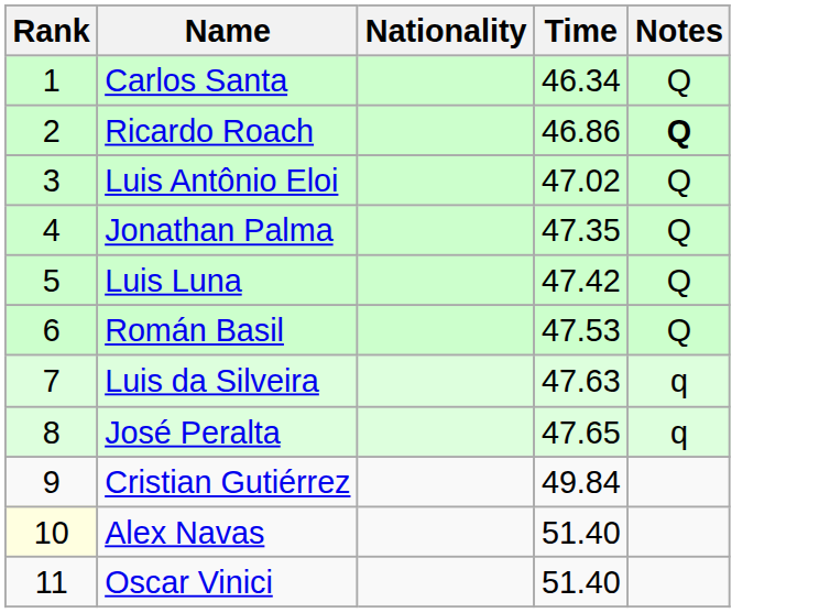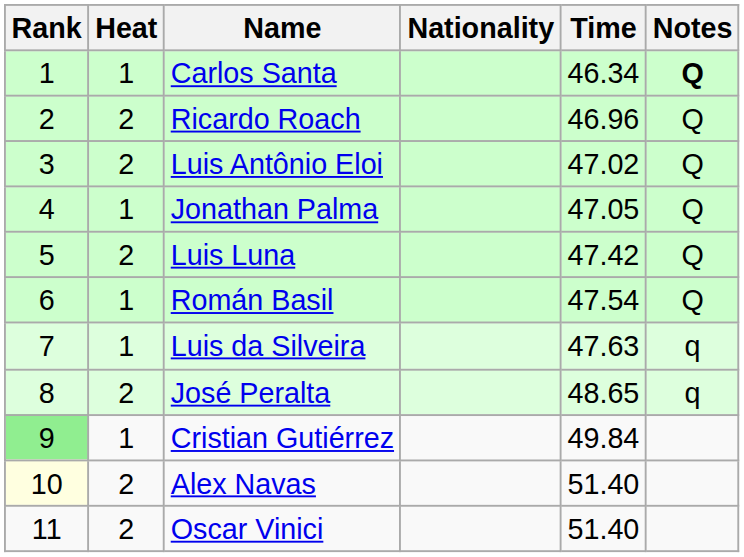 <table class="wikitable sortable" style="text-align:center;font-size:95%">
 <tr>
 <th>Rank</th>
+<th>Heat</th>
 <th>Name</th>
 <th>Nationality</th>
 <th>Time</th>
 <th>Notes</th>
 </tr>
 <tr bgcolor=ccffcc>
 <td>1</td>
+<td>1</td>
 <td align=left><a href='#'>Carlos Santa</a></td>
 <td align=left></td>
 <td>46.34</td>
+<td><strong>Q</strong></td>
+</tr>
+<tr bgcolor=ccffcc>
+<td>2</td>
+<td>2</td>
+<td align=left><a href='#'>Ricardo Roach</a></td>
+<td align=left></td>
+<td>46.96</td>
 <td>Q</td>
 </tr>
 <tr bgcolor=ccffcc>
+<td>3</td>
 <td>2</td>
-<td align=left><a href='#'>Ricardo Roach</a></td>
-<td align=left></td>
-<td>46.86</td>
-<td><strong>Q</strong></td>
-</tr>
-<tr bgcolor=ccffcc>
-<td>3</td>
 <td align=left><a href='#'>Luis Antônio Eloi</a></td>
 <td align=left></td>
 <td>47.02</td>
 <td>Q</td>
 </tr>
 <tr bgcolor=ccffcc>
 <td>4</td>
+<td>1</td>
 <td align=left><a href='#'>Jonathan Palma</a></td>
 <td align=left></td>
-<td>47.35</td>
+<td>47.05</td>
 <td>Q</td>
 </tr>
 <tr bgcolor=ccffcc>
 <td>5</td>
+<td>2</td>
 <td align=left><a href='#'>Luis Luna</a></td>
 <td align=left></td>
 <td>47.42</td>
 <td>Q</td>
 </tr>
 <tr bgcolor=ccffcc>
 <td>6</td>
+<td>1</td>
 <td align=left><a href='#'>Román Basil</a></td>
 <td align=left></td>
-<td>47.53</td>
+<td>47.54</td>
 <td>Q</td>
 </tr>
 <tr bgcolor=ddffdd>
 <td>7</td>
+<td>1</td>
 <td align=left><a href='#'>Luis da Silveira</a></td>
 <td align=left></td>
 <td>47.63</td>
 <td>q</td>
 </tr>
 <tr bgcolor=ddffdd>
 <td>8</td>
+<td>2</td>
 <td align=left><a href='#'>José Peralta</a></td>
 <td align=left></td>
-<td>47.65</td>
+<td>48.65</td>
 <td>q</td>
 </tr>
 <tr>
-<td>9</td>
+<td style="background: lightgreen;">9</td>
+<td>1</td>
 <td align=left><a href='#'>Cristian Gutiérrez</a></td>
 <td align=left></td>
 <td>49.84</td>
 <td></td>
 </tr>
 <tr>
 <td style="background: lightyellow;">10</td>
+<td>2</td>
 <td align=left><a href='#'>Alex Navas</a></td>
 <td align=left></td>
 <td>51.40</td>
 <td></td>
 </tr>
 <tr>
 <td>11</td>
+<td>2</td>
 <td align=left><a href='#'>Oscar Vinici</a></td>
 <td align=left></td>
 <td>51.40</td>
 <td></td>
 </tr>
 </table>
